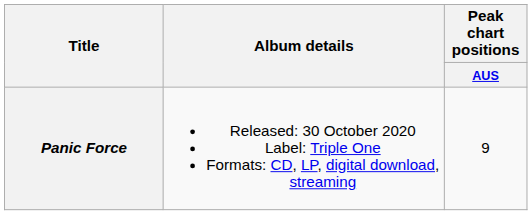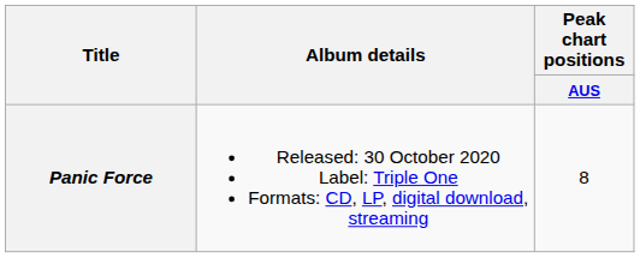 <table class="wikitable plainrowheaders" style="text-align:center">
 <tr>
 <th scope="col" rowspan="2" style="width:10em;">Title</th>
 <th scope="col" rowspan="2" style="width:18em;">Album details</th>
 <th scope="col" colspan="1" style="width:5em;">Peak chart<br>positions</th>
 </tr>
 <tr>
 <th scope="col" style="text-align:center;"><small><a href='#'>AUS</a><br></small></th>
 </tr>
 <tr>
 <th scope="row"><em>Panic Force</em></th>
 <td><br><ul><li>Released: 30 October 2020</li><li>Label: <a href='#'>Triple One</a></li><li>Formats: <a href='#'>CD</a>, <a href='#'>LP</a>, <a href='#'>digital download</a>, <a href='#'>streaming</a></li></ul></td>
-<td>9</td>
+<td>8</td>
 </tr>
 </table>
